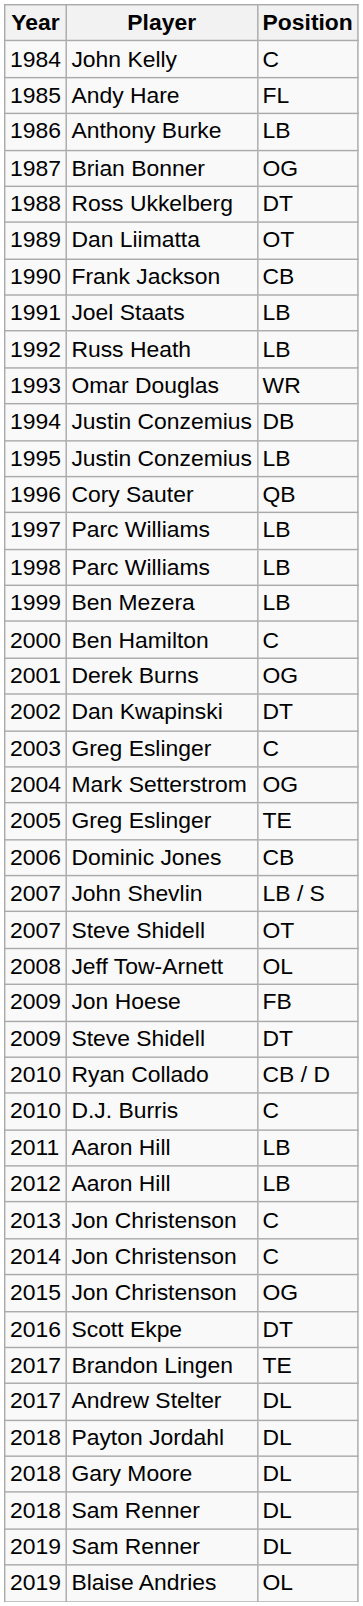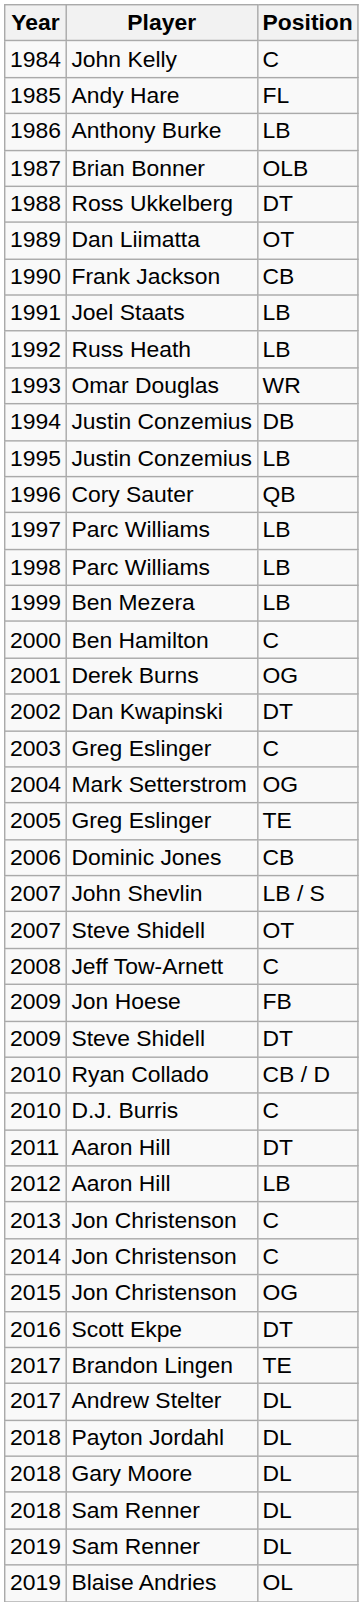 <table class="wikitable">
 <tr>
 <th>Year</th>
 <th>Player</th>
 <th>Position</th>
 </tr>
 <tr>
 <td>1984</td>
 <td>John Kelly</td>
 <td>C</td>
 </tr>
 <tr>
 <td>1985</td>
 <td>Andy Hare</td>
 <td>FL</td>
 </tr>
 <tr>
 <td>1986</td>
 <td>Anthony Burke</td>
 <td>LB</td>
 </tr>
 <tr>
 <td>1987</td>
 <td>Brian Bonner</td>
-<td>OG</td>
+<td>OLB</td>
 </tr>
 <tr>
 <td>1988</td>
 <td>Ross Ukkelberg</td>
 <td>DT</td>
 </tr>
 <tr>
 <td>1989</td>
 <td>Dan Liimatta</td>
 <td>OT</td>
 </tr>
 <tr>
 <td>1990</td>
 <td>Frank Jackson</td>
 <td>CB</td>
 </tr>
 <tr>
 <td>1991</td>
 <td>Joel Staats</td>
 <td>LB</td>
 </tr>
 <tr>
 <td>1992</td>
 <td>Russ Heath</td>
 <td>LB</td>
 </tr>
 <tr>
 <td>1993</td>
 <td>Omar Douglas</td>
 <td>WR</td>
 </tr>
 <tr>
 <td>1994</td>
 <td>Justin Conzemius</td>
 <td>DB</td>
 </tr>
 <tr>
 <td>1995</td>
 <td>Justin Conzemius</td>
 <td>LB</td>
 </tr>
 <tr>
 <td>1996</td>
 <td>Cory Sauter</td>
 <td>QB</td>
 </tr>
 <tr>
 <td>1997</td>
 <td>Parc Williams</td>
 <td>LB</td>
 </tr>
 <tr>
 <td>1998</td>
 <td>Parc Williams</td>
 <td>LB</td>
 </tr>
 <tr>
 <td>1999</td>
 <td>Ben Mezera</td>
 <td>LB</td>
 </tr>
 <tr>
 <td>2000</td>
 <td>Ben Hamilton</td>
 <td>C</td>
 </tr>
 <tr>
 <td>2001</td>
 <td>Derek Burns</td>
 <td>OG</td>
 </tr>
 <tr>
 <td>2002</td>
 <td>Dan Kwapinski</td>
 <td>DT</td>
 </tr>
 <tr>
 <td>2003</td>
 <td>Greg Eslinger</td>
 <td>C</td>
 </tr>
 <tr>
 <td>2004</td>
 <td>Mark Setterstrom</td>
 <td>OG</td>
 </tr>
 <tr>
 <td>2005</td>
 <td>Greg Eslinger</td>
 <td>TE</td>
 </tr>
 <tr>
 <td>2006</td>
 <td>Dominic Jones</td>
 <td>CB</td>
 </tr>
 <tr>
 <td>2007</td>
 <td>John Shevlin</td>
 <td>LB / S</td>
 </tr>
 <tr>
 <td>2007</td>
 <td>Steve Shidell</td>
 <td>OT</td>
 </tr>
 <tr>
 <td>2008</td>
 <td>Jeff Tow-Arnett</td>
-<td>OL</td>
+<td>C</td>
 </tr>
 <tr>
 <td>2009</td>
 <td>Jon Hoese</td>
 <td>FB</td>
 </tr>
 <tr>
 <td>2009</td>
 <td>Steve Shidell</td>
 <td>DT</td>
 </tr>
 <tr>
 <td>2010</td>
 <td>Ryan Collado</td>
 <td>CB / D</td>
 </tr>
 <tr>
 <td>2010</td>
 <td>D.J. Burris</td>
 <td>C</td>
 </tr>
 <tr>
 <td>2011</td>
 <td>Aaron Hill</td>
-<td>LB</td>
+<td>DT</td>
 </tr>
 <tr>
 <td>2012</td>
 <td>Aaron Hill</td>
 <td>LB</td>
 </tr>
 <tr>
 <td>2013</td>
 <td>Jon Christenson</td>
 <td>C</td>
 </tr>
 <tr>
 <td>2014</td>
 <td>Jon Christenson</td>
 <td>C</td>
 </tr>
 <tr>
 <td>2015</td>
 <td>Jon Christenson</td>
 <td>OG </td>
 </tr>
 <tr>
 <td>2016</td>
 <td>Scott Ekpe</td>
 <td>DT</td>
 </tr>
 <tr>
 <td>2017</td>
 <td>Brandon Lingen</td>
 <td>TE</td>
 </tr>
 <tr>
 <td>2017</td>
 <td>Andrew Stelter</td>
 <td>DL</td>
 </tr>
 <tr>
 <td>2018</td>
 <td>Payton Jordahl</td>
 <td>DL</td>
 </tr>
 <tr>
 <td>2018</td>
 <td>Gary Moore</td>
 <td>DL</td>
 </tr>
 <tr>
 <td>2018</td>
 <td>Sam Renner</td>
 <td>DL</td>
 </tr>
 <tr>
 <td>2019</td>
 <td>Sam Renner</td>
 <td>DL</td>
 </tr>
 <tr>
 <td>2019</td>
 <td>Blaise Andries</td>
 <td>OL</td>
 </tr>
 </table>
